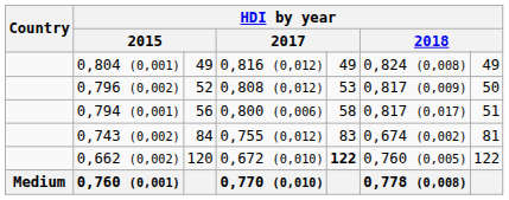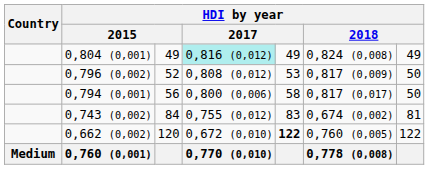 <table class="wikitable sortable" style="text-align:right">
 <tr>
 <th rowspan="2">Country</th>
 <th colspan="6"><a href='#'>HDI</a> by year</th>
 </tr>
 <tr>
 <th colspan="2">2015</th>
 <th colspan="2">2017</th>
 <th colspan="2"><a href='#'>2018</a></th>
 </tr>
 <tr>
 <td style="text-align:left;"></td>
 <td>0,804 <small>(0,001)</small></td>
 <td>49</td>
-<td>0,816 <small>(0,012)</small></td>
+<td style="background: paleturquoise;">0,816 <small>(0,012)</small></td>
 <td>49</td>
 <td>0,824 <small>(0,008)</small></td>
 <td>49</td>
 </tr>
 <tr>
 <td style="text-align:left;"></td>
 <td>0,796 <small>(0,002)</small></td>
 <td>52</td>
 <td>0,808 <small>(0,012)</small></td>
 <td>53</td>
 <td>0,817 <small>(0,009)</small></td>
 <td>50</td>
 </tr>
 <tr>
 <td style="text-align:left;"></td>
 <td>0,794 <small>(0,001)</small></td>
 <td>56</td>
 <td>0,800 <small>(0,006)</small></td>
 <td>58</td>
 <td>0,817 <small>(0,017)</small></td>
-<td>51</td>
+<td>50</td>
 </tr>
 <tr>
 <td style="text-align:left;"></td>
 <td>0,743 <small>(0,002)</small></td>
 <td>84</td>
 <td>0,755 <small>(0,012)</small></td>
 <td>83</td>
 <td>0,674 <small>(0,002)</small></td>
 <td>81</td>
 </tr>
 <tr>
 <td style="text-align:left;"></td>
 <td>0,662 <small>(0,002)</small></td>
 <td>120</td>
 <td>0,672 <small>(0,010)</small></td>
 <td><strong>122</strong></td>
 <td>0,760 <small>(0,005)</small></td>
 <td>122</td>
 </tr>
 <tr>
 <th>Medium</th>
 <th>0,760 <small>(0,001)</small></th>
 <th></th>
 <th>0,770 <small>(0,010)</small></th>
 <th></th>
 <th>0,778 <small>(0,008)</small></th>
 <th></th>
 </tr>
 </table>
